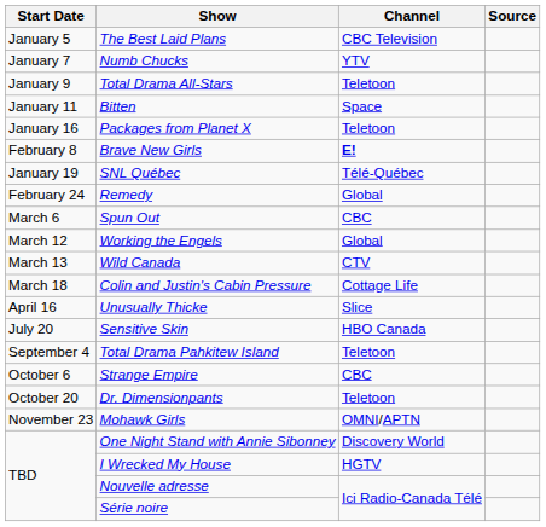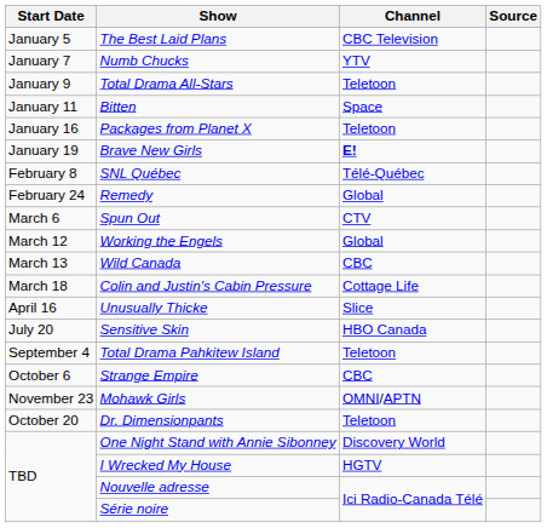 <table class="wikitable sortable">
 <tr>
 <th>Start Date</th>
 <th>Show</th>
 <th>Channel</th>
 <th>Source</th>
 </tr>
 <tr>
 <td>January 5</td>
 <td><em><a href='#'>The Best Laid Plans</a></em></td>
 <td><a href='#'>CBC Television</a></td>
 <td></td>
 </tr>
 <tr>
 <td>January 7</td>
 <td><em><a href='#'>Numb Chucks</a></em></td>
 <td><a href='#'>YTV</a></td>
 <td></td>
 </tr>
 <tr>
 <td>January 9</td>
 <td><em><a href='#'>Total Drama All-Stars</a></em></td>
 <td><a href='#'>Teletoon</a></td>
 <td></td>
 </tr>
 <tr>
 <td>January 11</td>
 <td><em><a href='#'>Bitten</a></em></td>
 <td><a href='#'>Space</a></td>
 <td></td>
 </tr>
 <tr>
 <td>January 16</td>
 <td><em><a href='#'>Packages from Planet X</a></em></td>
 <td><a href='#'>Teletoon</a></td>
 <td></td>
 </tr>
 <tr>
-<td>February 8</td>
+<td>January 19</td>
 <td><em><a href='#'>Brave New Girls</a></em></td>
 <td><strong><a href='#'>E!</a></strong></td>
 <td></td>
 </tr>
 <tr>
-<td>January 19</td>
+<td>February 8</td>
 <td><em><a href='#'>SNL Québec</a></em></td>
 <td><a href='#'>Télé-Québec</a></td>
 <td></td>
 </tr>
 <tr>
 <td>February 24</td>
 <td><em><a href='#'>Remedy</a></em></td>
 <td><a href='#'>Global</a></td>
 <td></td>
 </tr>
 <tr>
 <td>March 6</td>
 <td><em><a href='#'>Spun Out</a></em></td>
-<td><a href='#'>CBC</a></td>
+<td><a href='#'>CTV</a></td>
 <td></td>
 </tr>
 <tr>
 <td>March 12</td>
 <td><em><a href='#'>Working the Engels</a></em></td>
 <td><a href='#'>Global</a></td>
 <td></td>
 </tr>
 <tr>
 <td>March 13</td>
 <td><em><a href='#'>Wild Canada</a></em></td>
-<td><a href='#'>CTV</a></td>
+<td><a href='#'>CBC</a></td>
 <td></td>
 </tr>
 <tr>
 <td>March 18</td>
 <td><em><a href='#'>Colin and Justin's Cabin Pressure</a></em></td>
 <td><a href='#'>Cottage Life</a></td>
 <td></td>
 </tr>
 <tr>
 <td>April 16</td>
 <td><em><a href='#'>Unusually Thicke</a></em></td>
 <td><a href='#'>Slice</a></td>
 <td></td>
 </tr>
 <tr>
 <td>July 20</td>
 <td><em><a href='#'>Sensitive Skin</a></em></td>
 <td><a href='#'>HBO Canada</a></td>
 <td></td>
 </tr>
 <tr>
 <td>September 4</td>
 <td><em><a href='#'>Total Drama Pahkitew Island</a></em></td>
 <td><a href='#'>Teletoon</a></td>
 <td></td>
 </tr>
 <tr>
 <td>October 6</td>
 <td><em><a href='#'>Strange Empire</a></em></td>
 <td><a href='#'>CBC</a></td>
 <td></td>
 </tr>
 <tr>
+<td>November 23</td>
+<td><em><a href='#'>Mohawk Girls</a></em></td>
+<td><a href='#'>OMNI</a>/<a href='#'>APTN</a></td>
+<td></td>
+</tr>
+<tr>
 <td>October 20</td>
 <td><em><a href='#'>Dr. Dimensionpants</a></em></td>
 <td><a href='#'>Teletoon</a></td>
-<td></td>
-</tr>
-<tr>
-<td>November 23</td>
-<td><em><a href='#'>Mohawk Girls</a></em></td>
-<td><a href='#'>OMNI</a>/<a href='#'>APTN</a></td>
 <td></td>
 </tr>
 <tr>
 <td rowspan="4">TBD</td>
 <td><em><a href='#'>One Night Stand with Annie Sibonney</a></em></td>
 <td><a href='#'>Discovery World</a></td>
 <td></td>
 </tr>
 <tr>
 <td><em><a href='#'>I Wrecked My House</a></em></td>
 <td><a href='#'>HGTV</a></td>
 <td></td>
 </tr>
 <tr>
 <td><em><a href='#'>Nouvelle adresse</a></em></td>
 <td rowspan=2><a href='#'>Ici Radio-Canada Télé</a></td>
 <td></td>
 </tr>
 <tr>
 <td><em><a href='#'>Série noire</a></em></td>
 <td></td>
 </tr>
 </table>
